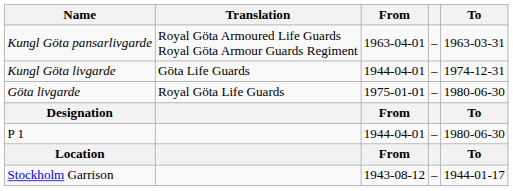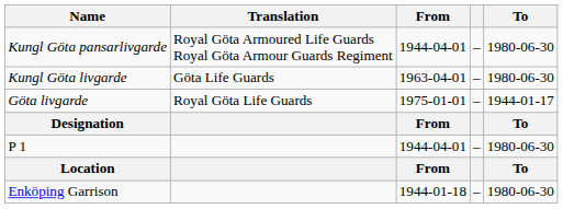 <table class="wikitable">
 <tr>
 <th style="font-weight:bold;">Name</th>
 <th style="font-weight:bold;">Translation</th>
 <th style="text-align: center; font-weight:bold;">From</th>
 <th></th>
 <th style="text-align: center; font-weight:bold;">To</th>
 </tr>
 <tr>
 <td style="font-style:italic;">Kungl Göta pansarlivgarde</td>
 <td>Royal Göta Armoured Life Guards<br>Royal Göta Armour Guards Regiment</td>
-<td>1963-04-01</td>
+<td>1944-04-01</td>
 <td>–</td>
-<td>1963-03-31</td>
+<td style="text-align: center;">1980-06-30</td>
 </tr>
 <tr>
 <td style="font-style:italic;">Kungl Göta livgarde</td>
 <td>Göta Life Guards</td>
-<td>1944-04-01</td>
+<td>1963-04-01</td>
 <td>–</td>
-<td>1974-12-31</td>
+<td>1980-06-30</td>
 </tr>
 <tr>
 <td style="font-style:italic;">Göta livgarde</td>
 <td>Royal Göta Life Guards</td>
 <td>1975-01-01</td>
 <td>–</td>
-<td>1980-06-30</td>
+<td style="text-align: center;">1944-01-17</td>
 </tr>
 <tr>
 <th style="font-weight:bold;">Designation</th>
 <th style="font-weight:bold;"></th>
 <th style="text-align: center; font-weight:bold;">From</th>
 <th></th>
 <th style="text-align: center; font-weight:bold;">To</th>
 </tr>
 <tr>
 <td>P 1</td>
 <td></td>
 <td style="text-align: center;">1944-04-01</td>
 <td style="text-align: center;">–</td>
 <td style="text-align: center;">1980-06-30</td>
 </tr>
 <tr>
 <th style="font-weight:bold;">Location</th>
 <th style="font-weight:bold;"></th>
 <th style="text-align: center; font-weight:bold;">From</th>
 <th></th>
 <th style="text-align: center; font-weight:bold;">To</th>
 </tr>
 <tr>
-<td><a href='#'>Stockholm</a> Garrison</td>
+<td><a href='#'>Enköping</a> Garrison</td>
 <td></td>
-<td style="text-align: center;">1943-08-12</td>
+<td style="text-align: center;">1944-01-18</td>
 <td style="text-align: center;">–</td>
-<td style="text-align: center;">1944-01-17</td>
+<td style="text-align: center;">1980-06-30</td>
 </tr>
 </table>
